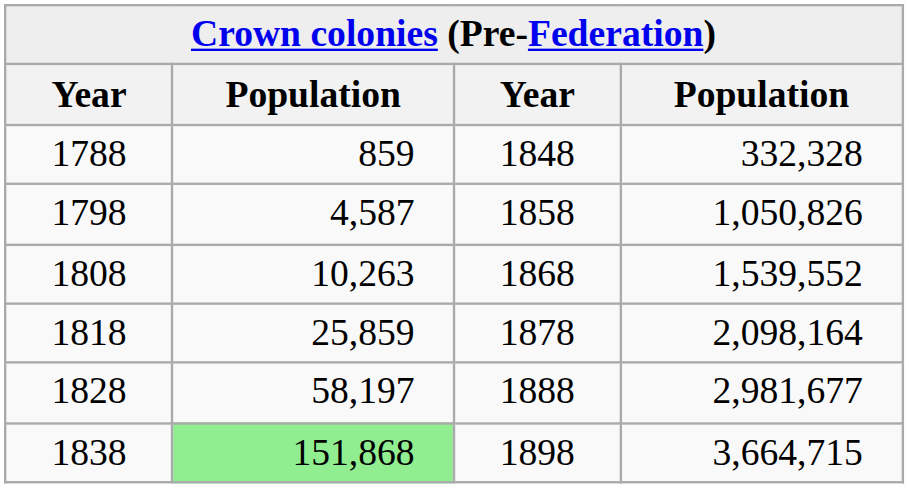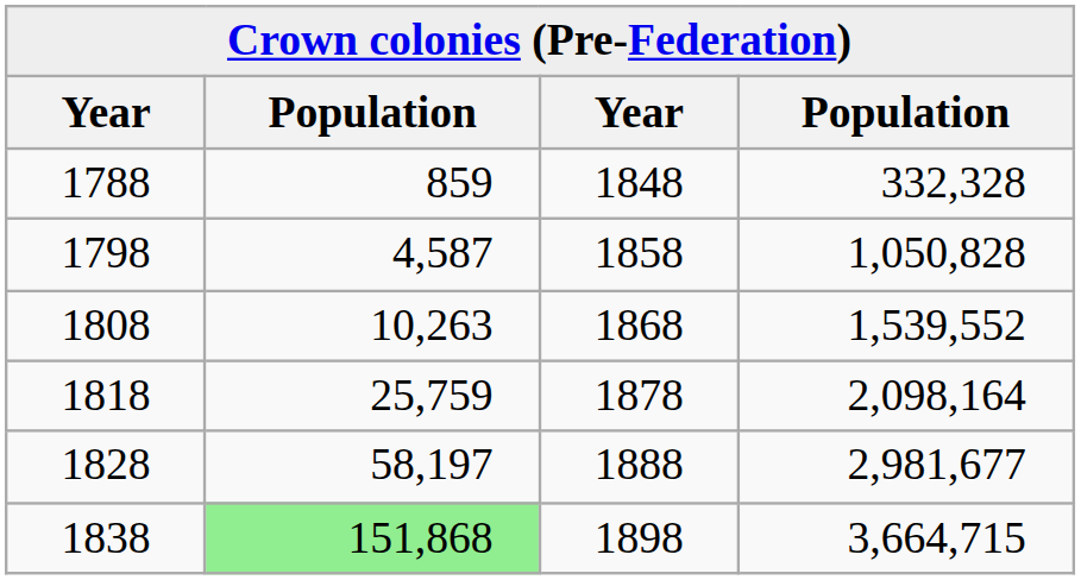 <table class="wikitable" style="text-align:right">
 <tr style="background:#eee;">
 <td colspan="4" style="text-align:center;"><strong><a href='#'>Crown colonies</a> (Pre-<a href='#'>Federation</a>)</strong></td>
 </tr>
 <tr>
 <th style="width:4em">Year</th>
 <th style="width:7em">Population</th>
 <th style="width:4em">Year</th>
 <th style="width:7em">Population</th>
 </tr>
 <tr>
 <td style="text-align:center">1788</td>
 <td style="padding-right:1em">859</td>
 <td style="text-align:center">1848</td>
 <td style="padding-right:1em">332,328</td>
 </tr>
 <tr>
 <td style="text-align:center">1798</td>
 <td style="padding-right:1em">4,587</td>
 <td style="text-align:center">1858</td>
-<td style="padding-right:1em">1,050,826</td>
+<td style="padding-right:1em">1,050,828</td>
 </tr>
 <tr>
 <td style="text-align:center">1808</td>
 <td style="padding-right:1em">10,263</td>
 <td style="text-align:center">1868</td>
 <td style="padding-right:1em">1,539,552</td>
 </tr>
 <tr>
 <td style="text-align:center">1818</td>
-<td style="padding-right:1em">25,859</td>
+<td style="padding-right:1em">25,759</td>
 <td style="text-align:center">1878</td>
 <td style="padding-right:1em">2,098,164</td>
 </tr>
 <tr>
 <td style="text-align:center">1828</td>
 <td style="padding-right:1em">58,197</td>
 <td style="text-align:center">1888</td>
 <td style="padding-right:1em">2,981,677</td>
 </tr>
 <tr>
 <td style="text-align:center">1838</td>
 <td style="background: lightgreen; padding-right:1em">151,868</td>
 <td style="text-align:center">1898</td>
 <td style="padding-right:1em">3,664,715</td>
 </tr>
 </table>
